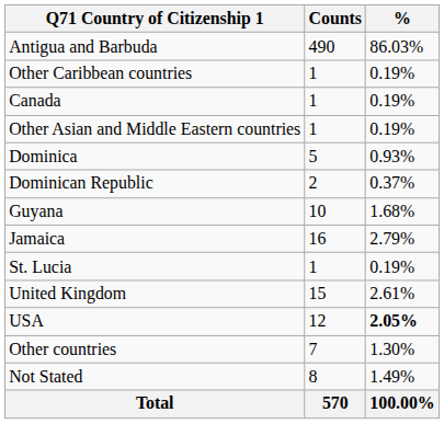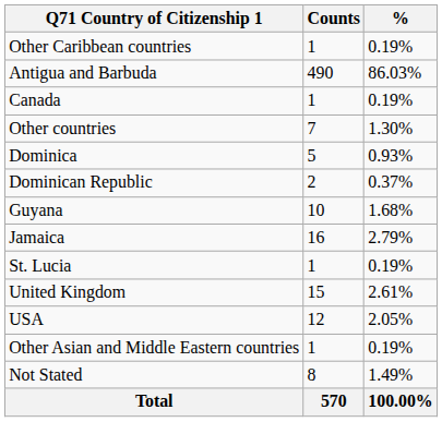 <table class="wikitable sortable">
 <tr>
 <th>Q71 Country of Citizenship 1</th>
 <th>Counts</th>
 <th>%</th>
 </tr>
 <tr>
+<td>Other Caribbean countries</td>
+<td>1</td>
+<td>0.19%</td>
+</tr>
+<tr>
 <td>Antigua and Barbuda</td>
 <td>490</td>
 <td>86.03%</td>
-</tr>
-<tr>
-<td>Other Caribbean countries</td>
-<td>1</td>
-<td>0.19%</td>
 </tr>
 <tr>
 <td>Canada</td>
 <td>1</td>
 <td>0.19%</td>
 </tr>
 <tr>
-<td>Other Asian and Middle Eastern countries</td>
-<td>1</td>
-<td>0.19%</td>
+<td>Other countries</td>
+<td>7</td>
+<td>1.30%</td>
 </tr>
 <tr>
 <td>Dominica</td>
 <td>5</td>
 <td>0.93%</td>
 </tr>
 <tr>
 <td>Dominican Republic</td>
 <td>2</td>
 <td>0.37%</td>
 </tr>
 <tr>
 <td>Guyana</td>
 <td>10</td>
 <td>1.68%</td>
 </tr>
 <tr>
 <td>Jamaica</td>
 <td>16</td>
 <td>2.79%</td>
 </tr>
 <tr>
 <td>St. Lucia</td>
 <td>1</td>
 <td>0.19%</td>
 </tr>
 <tr>
 <td>United Kingdom</td>
 <td>15</td>
 <td>2.61%</td>
 </tr>
 <tr>
 <td>USA</td>
 <td>12</td>
-<td><strong>2.05%</strong></td>
+<td>2.05%</td>
 </tr>
 <tr>
-<td>Other countries</td>
-<td>7</td>
-<td>1.30%</td>
+<td>Other Asian and Middle Eastern countries</td>
+<td>1</td>
+<td>0.19%</td>
 </tr>
 <tr>
 <td>Not Stated</td>
 <td>8</td>
 <td>1.49%</td>
 </tr>
 <tr>
 <th>Total</th>
 <th>570</th>
 <th>100.00%</th>
 </tr>
 </table>
